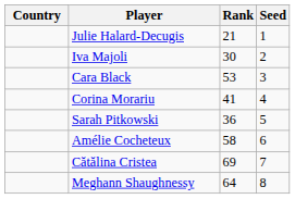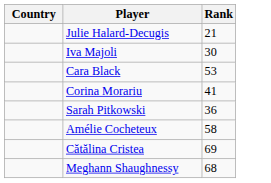 <table class="sortable wikitable">
 <tr>
 <th width="70">Country</th>
 <th width="175">Player</th>
 <th>Rank</th>
-<th>Seed</th>
 </tr>
 <tr>
 <td></td>
 <td><a href='#'>Julie Halard-Decugis</a></td>
 <td>21</td>
-<td>1</td>
 </tr>
 <tr>
 <td></td>
 <td><a href='#'>Iva Majoli</a></td>
 <td>30</td>
-<td>2</td>
 </tr>
 <tr>
 <td></td>
 <td><a href='#'>Cara Black</a></td>
 <td>53</td>
-<td>3</td>
 </tr>
 <tr>
 <td></td>
 <td><a href='#'>Corina Morariu</a></td>
 <td>41</td>
-<td>4</td>
 </tr>
 <tr>
 <td></td>
 <td><a href='#'>Sarah Pitkowski</a></td>
 <td>36</td>
-<td>5</td>
 </tr>
 <tr>
 <td></td>
 <td><a href='#'>Amélie Cocheteux</a></td>
 <td>58</td>
-<td>6</td>
 </tr>
 <tr>
 <td></td>
 <td><a href='#'>Cătălina Cristea</a></td>
 <td>69</td>
-<td>7</td>
 </tr>
 <tr>
 <td></td>
 <td><a href='#'>Meghann Shaughnessy</a></td>
-<td>64</td>
-<td>8</td>
+<td>68</td>
 </tr>
 </table>
